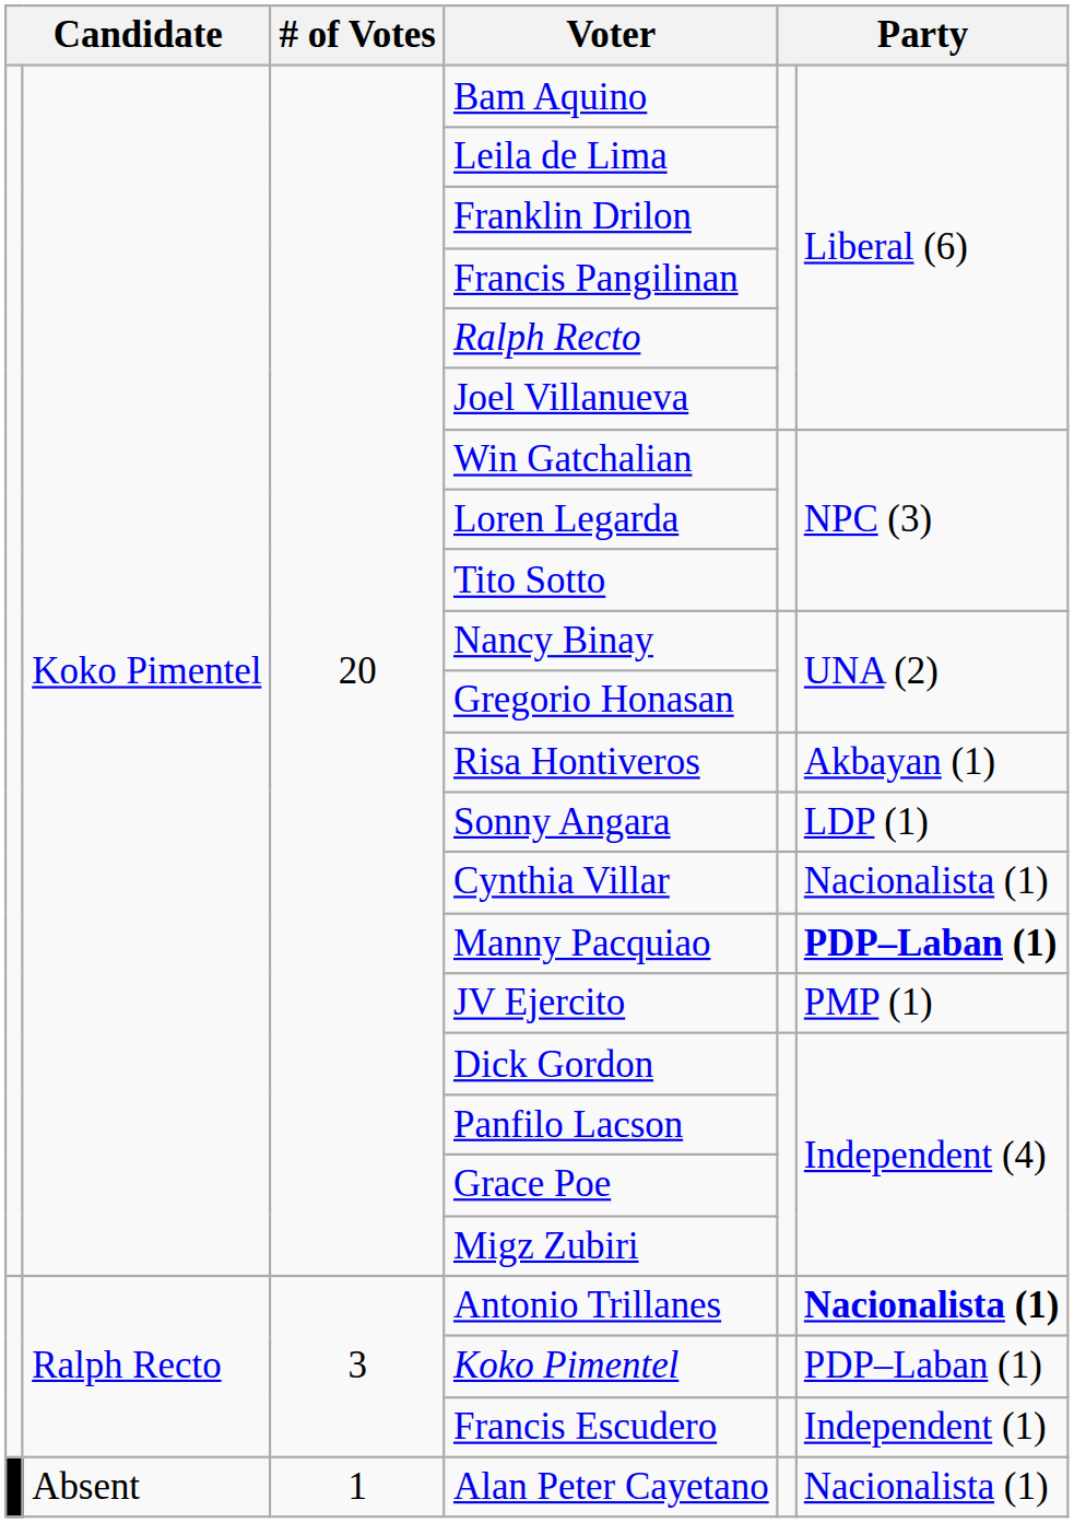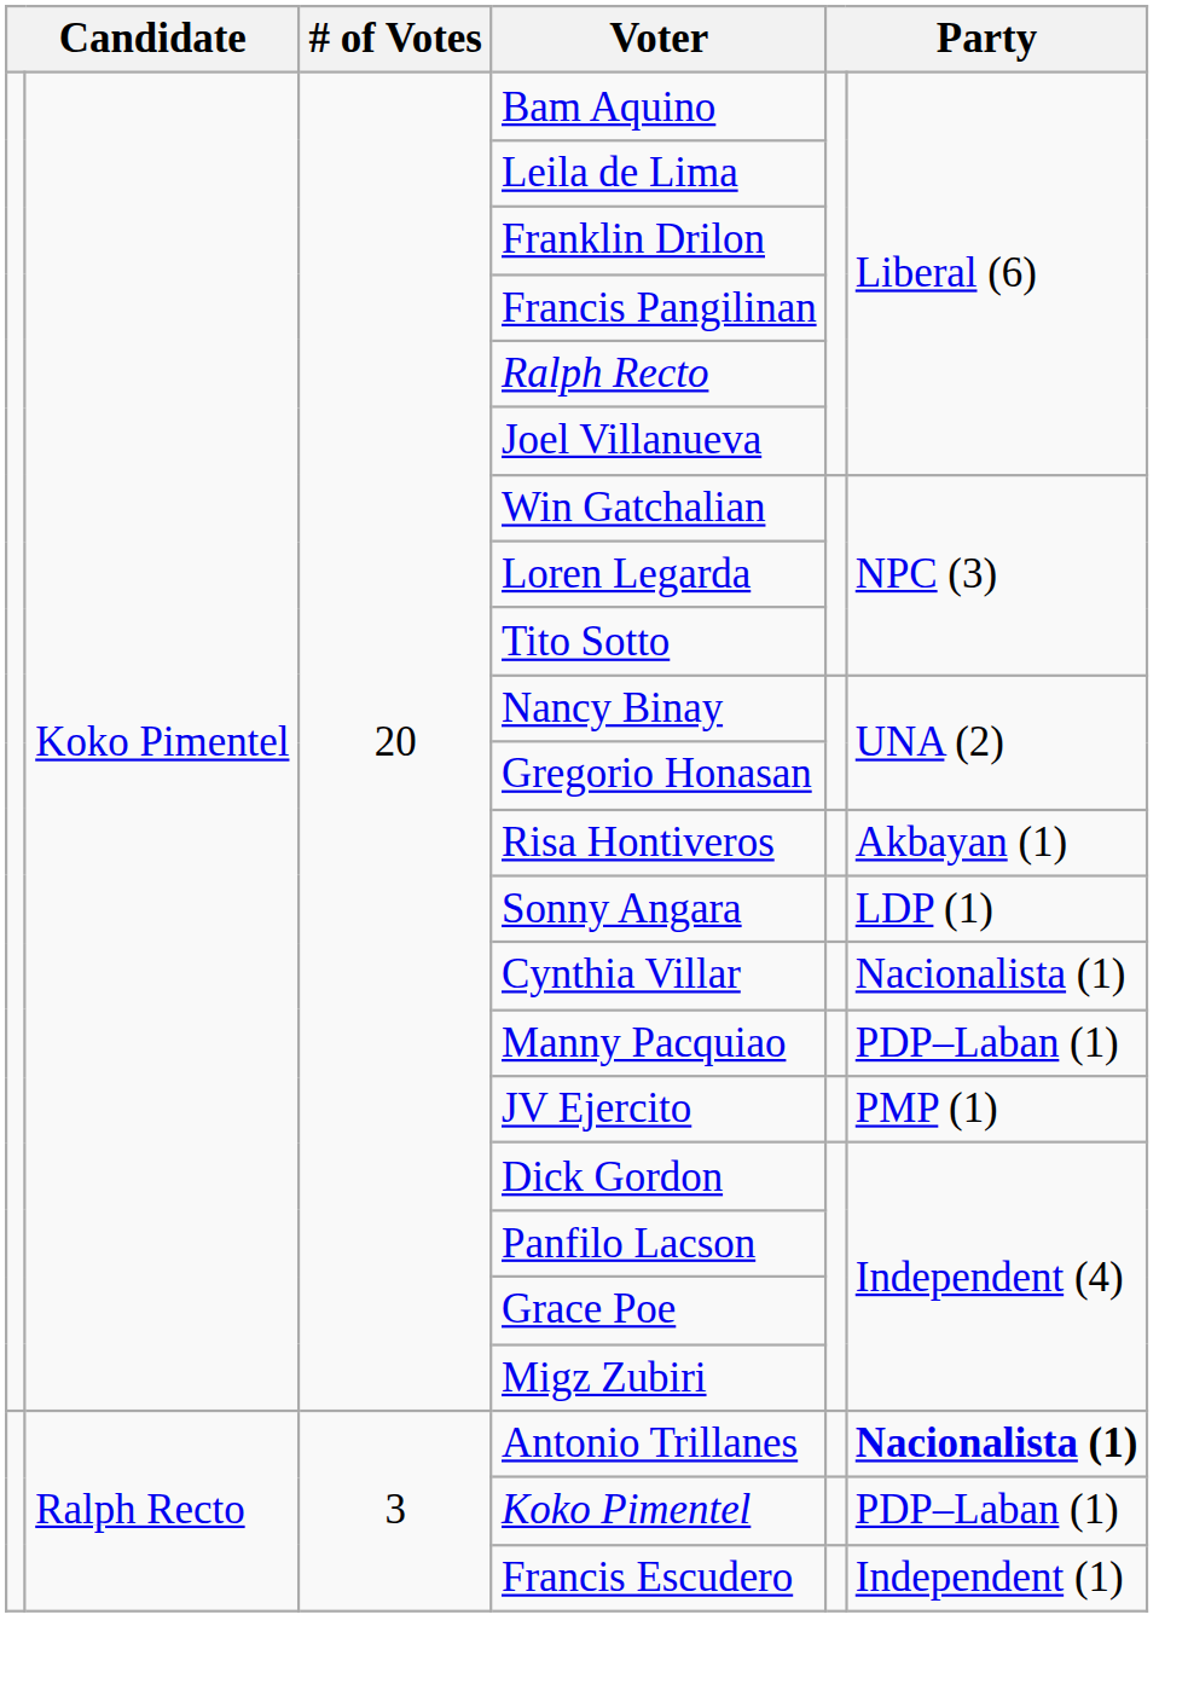 <table class=wikitable style=text-align:left>
 <tr>
 <th colspan="2">Candidate</th>
 <th># of Votes</th>
 <th>Voter</th>
 <th colspan="2">Party</th>
 </tr>
 <tr>
 <td rowspan="20"; bgcolor=></td>
 <td rowspan="20"><a href='#'>Koko Pimentel</a></td>
 <td rowspan="20"; style=text-align:center>20</td>
 <td><a href='#'>Bam Aquino</a></td>
 <td rowspan="6"; bgcolor=></td>
 <td rowspan="6"><a href='#'>Liberal</a> (6)</td>
 </tr>
 <tr>
 <td><a href='#'>Leila de Lima</a></td>
 </tr>
 <tr>
 <td><a href='#'>Franklin Drilon</a></td>
 </tr>
 <tr>
 <td><a href='#'>Francis Pangilinan</a></td>
 </tr>
 <tr>
 <td><em><a href='#'>Ralph Recto</a></em></td>
 </tr>
 <tr>
 <td><a href='#'>Joel Villanueva</a></td>
 </tr>
 <tr>
 <td><a href='#'>Win Gatchalian</a></td>
 <td rowspan="3"; bgcolor=></td>
 <td rowspan="3"><a href='#'>NPC</a> (3)</td>
 </tr>
 <tr>
 <td><a href='#'>Loren Legarda</a></td>
 </tr>
 <tr>
 <td><a href='#'>Tito Sotto</a></td>
 </tr>
 <tr>
 <td><a href='#'>Nancy Binay</a></td>
 <td rowspan="2"; bgcolor=></td>
 <td rowspan="2"><a href='#'>UNA</a> (2)</td>
 </tr>
 <tr>
 <td><a href='#'>Gregorio Honasan</a></td>
 </tr>
 <tr>
 <td><a href='#'>Risa Hontiveros</a></td>
 <td bgcolor=></td>
 <td><a href='#'>Akbayan</a> (1)</td>
 </tr>
 <tr>
 <td><a href='#'>Sonny Angara</a></td>
 <td bgcolor=></td>
 <td><a href='#'>LDP</a> (1)</td>
 </tr>
 <tr>
 <td><a href='#'>Cynthia Villar</a></td>
 <td bgcolor=></td>
 <td><a href='#'>Nacionalista</a> (1)</td>
 </tr>
 <tr>
 <td><a href='#'>Manny Pacquiao</a></td>
 <td bgcolor=></td>
-<td><strong><a href='#'>PDP–Laban</a> (1)</strong></td>
+<td><a href='#'>PDP–Laban</a> (1)</td>
 </tr>
 <tr>
 <td><a href='#'>JV Ejercito</a></td>
 <td bgcolor=></td>
 <td><a href='#'>PMP</a> (1)</td>
 </tr>
 <tr>
 <td><a href='#'>Dick Gordon</a></td>
 <td rowspan="4"; bgcolor=></td>
 <td rowspan="4"><a href='#'>Independent</a> (4)</td>
 </tr>
 <tr>
 <td><a href='#'>Panfilo Lacson</a></td>
 </tr>
 <tr>
 <td><a href='#'>Grace Poe</a></td>
 </tr>
 <tr>
 <td><a href='#'>Migz Zubiri</a></td>
 </tr>
 <tr>
 <td rowspan="3"; bgcolor=></td>
 <td rowspan="3"><a href='#'>Ralph Recto</a></td>
 <td rowspan="3"; style=text-align:center>3</td>
 <td><a href='#'>Antonio Trillanes</a></td>
 <td bgcolor=></td>
 <td><strong><a href='#'>Nacionalista</a> (1)</strong></td>
 </tr>
 <tr>
 <td><em><a href='#'>Koko Pimentel</a></em></td>
 <td bgcolor=></td>
 <td><a href='#'>PDP–Laban</a> (1)</td>
 </tr>
 <tr>
 <td><a href='#'>Francis Escudero</a></td>
 <td bgcolor=></td>
 <td><a href='#'>Independent</a> (1)</td>
 </tr>
-<tr>
-<td bgcolor=black></td>
-<td>Absent</td>
-<td style=text-align:center>1</td>
-<td><a href='#'>Alan Peter Cayetano</a></td>
-<td bgcolor=></td>
-<td><a href='#'>Nacionalista</a> (1)</td>
-</tr>
 </table>
